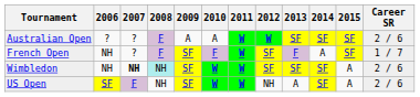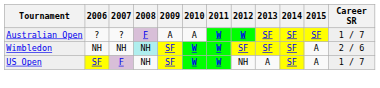 <table class="wikitable" style="text-align:center;font-size:100%">
 <tr style="background:#efefef;">
 <th>Tournament</th>
 <th>2006</th>
 <th>2007</th>
 <th>2008</th>
 <th>2009</th>
 <th>2010</th>
 <th>2011</th>
 <th>2012</th>
 <th>2013</th>
 <th>2014</th>
 <th>2015</th>
 <th style="width:65px;">Career SR</th>
 </tr>
 <tr>
 <td style="background:#efefef; text-align:left;"><a href='#'>Australian Open</a></td>
 <td style="text-align:center;">?</td>
 <td style="text-align:center;">?</td>
 <td style="text-align:center; background:thistle;"><a href='#'>F</a></td>
 <td style="text-align:center;">A</td>
 <td style="text-align:center;">A</td>
 <td style="text-align:center; background:lime;"><strong><a href='#'>W</a></strong></td>
 <td style="text-align:center; background:lime;"><strong><a href='#'>W</a></strong></td>
 <td style="text-align:center; background:yellow;"><a href='#'>SF</a></td>
 <td style="text-align:center; background:yellow;"><a href='#'>SF</a></td>
 <td style="text-align:center; background:yellow;"><a href='#'>SF</a></td>
-<td style="text-align:center; background:#efefef;">2 / 6</td>
-</tr>
-<tr>
-<td style="background:#efefef; text-align:left;"><a href='#'>French Open</a></td>
-<td style="text-align:center;">NH</td>
-<td style="text-align:center;">?</td>
-<td style="text-align:center; background:thistle;"><a href='#'>F</a></td>
-<td style="text-align:center; background:yellow;"><a href='#'>SF</a></td>
-<td style="text-align:center; background:thistle;"><a href='#'>F</a></td>
-<td style="text-align:center; background:lime;"><strong><a href='#'>W</a></strong></td>
-<td style="text-align:center; background:yellow;"><a href='#'>SF</a></td>
-<td style="text-align:center; background:thistle;"><a href='#'>F</a></td>
-<td style="text-align:center;">A</td>
-<td style="text-align:center; background:yellow;"><a href='#'>SF</a></td>
 <td style="text-align:center; background:#efefef;">1 / 7</td>
 </tr>
 <tr>
 <td style="background:#efefef; text-align:left;"><a href='#'>Wimbledon</a></td>
 <td style="text-align:center;">NH</td>
-<td style="text-align:center;"><strong>NH</strong></td>
+<td style="text-align:center;">NH</td>
 <td style="background: paleturquoise; text-align:center;">NH</td>
 <td style="text-align:center; background:yellow;"><a href='#'>SF</a></td>
 <td style="text-align:center; background:lime;"><strong><a href='#'>W</a></strong></td>
 <td style="text-align:center; background:lime;"><strong><a href='#'>W</a></strong></td>
 <td style="text-align:center; background:yellow;"><a href='#'>SF</a></td>
 <td style="text-align:center; background:yellow;"><a href='#'>SF</a></td>
 <td style="text-align:center; background:yellow;"><a href='#'>SF</a></td>
 <td style="text-align:center;">A</td>
 <td style="text-align:center; background:#efefef;">2 / 6</td>
 </tr>
 <tr>
 <td style="background:#efefef; text-align:left;"><a href='#'>US Open</a></td>
 <td style="text-align:center; background:yellow;"><a href='#'>SF</a></td>
 <td style="text-align:center; background:thistle;"><a href='#'>F</a></td>
 <td style="text-align:center;">NH</td>
 <td style="text-align:center; background:yellow;"><a href='#'>SF</a></td>
 <td style="text-align:center; background:lime;"><strong><a href='#'>W</a></strong></td>
 <td style="text-align:center; background:lime;"><strong><a href='#'>W</a></strong></td>
 <td style="text-align:center;">NH</td>
 <td style="text-align:center;">A</td>
 <td style="text-align:center; background:yellow;"><a href='#'>SF</a></td>
 <td style="text-align:center;">A</td>
-<td style="text-align:center; background:#efefef;">2 / 6</td>
+<td style="text-align:center; background:#efefef;">1 / 7</td>
 </tr>
 </table>
